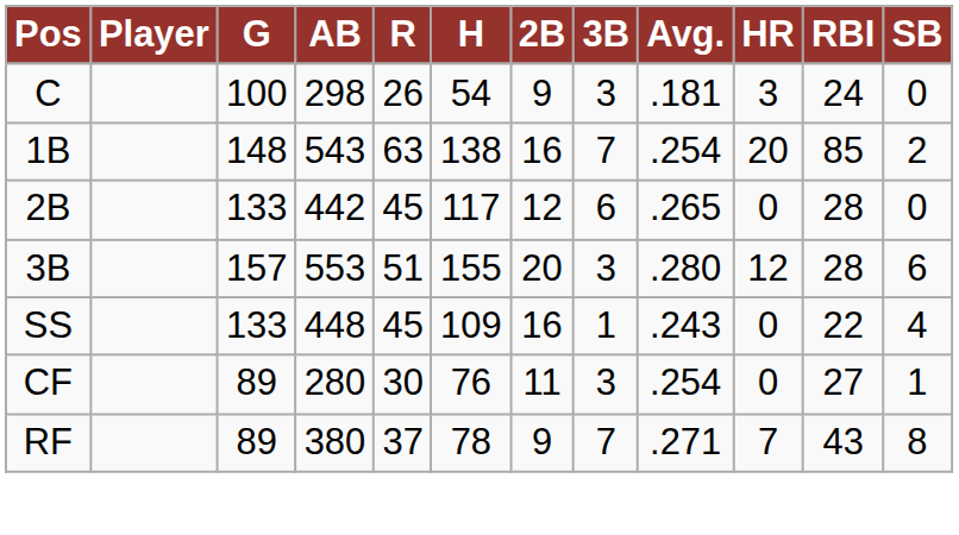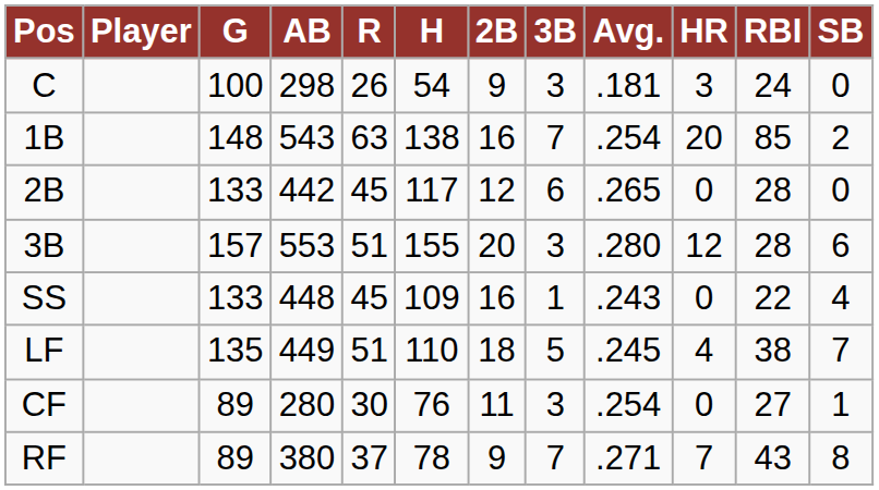 <table class="wikitable sortable">
 <tr>
 <th style="background:#95322c; color:#FFFFFF">Pos</th>
 <th style="background:#95322c; color:#FFFFFF">Player</th>
 <th style="background:#95322c; color:#FFFFFF">G</th>
 <th style="background:#95322c; color:#FFFFFF">AB</th>
 <th style="background:#95322c; color:#FFFFFF">R</th>
 <th style="background:#95322c; color:#FFFFFF">H</th>
 <th style="background:#95322c; color:#FFFFFF">2B</th>
 <th style="background:#95322c; color:#FFFFFF">3B</th>
 <th style="background:#95322c; color:#FFFFFF">Avg.</th>
 <th style="background:#95322c; color:#FFFFFF">HR</th>
 <th style="background:#95322c; color:#FFFFFF">RBI</th>
 <th style="background:#95322c; color:#FFFFFF">SB</th>
 </tr>
 <tr align="center">
 <td>C</td>
 <td></td>
 <td>100</td>
 <td>298</td>
 <td>26</td>
 <td>54</td>
 <td>9</td>
 <td>3</td>
 <td>.181</td>
 <td>3</td>
 <td>24</td>
 <td>0</td>
 </tr>
 <tr align="center">
 <td>1B</td>
 <td></td>
 <td>148</td>
 <td>543</td>
 <td>63</td>
 <td>138</td>
 <td>16</td>
 <td>7</td>
 <td>.254</td>
 <td>20</td>
 <td>85</td>
 <td>2</td>
 </tr>
 <tr align="center">
 <td>2B</td>
 <td></td>
 <td>133</td>
 <td>442</td>
 <td>45</td>
 <td>117</td>
 <td>12</td>
 <td>6</td>
 <td>.265</td>
 <td>0</td>
 <td>28</td>
 <td>0</td>
 </tr>
 <tr align="center">
 <td>3B</td>
 <td></td>
 <td>157</td>
 <td>553</td>
 <td>51</td>
 <td>155</td>
 <td>20</td>
 <td>3</td>
 <td>.280</td>
 <td>12</td>
 <td>28</td>
 <td>6</td>
 </tr>
 <tr align="center">
 <td>SS</td>
 <td></td>
 <td>133</td>
 <td>448</td>
 <td>45</td>
 <td>109</td>
 <td>16</td>
 <td>1</td>
 <td>.243</td>
 <td>0</td>
 <td>22</td>
 <td>4</td>
 </tr>
 <tr align="center">
+<td>LF</td>
+<td></td>
+<td>135</td>
+<td>449</td>
+<td>51</td>
+<td>110</td>
+<td>18</td>
+<td>5</td>
+<td>.245</td>
+<td>4</td>
+<td>38</td>
+<td>7</td>
+</tr>
+<tr align="center">
 <td>CF</td>
 <td></td>
 <td>89</td>
 <td>280</td>
 <td>30</td>
 <td>76</td>
 <td>11</td>
 <td>3</td>
 <td>.254</td>
 <td>0</td>
 <td>27</td>
 <td>1</td>
 </tr>
 <tr align="center">
 <td>RF</td>
 <td></td>
 <td>89</td>
 <td>380</td>
 <td>37</td>
 <td>78</td>
 <td>9</td>
 <td>7</td>
 <td>.271</td>
 <td>7</td>
 <td>43</td>
 <td>8</td>
 </tr>
 </table>
